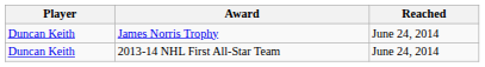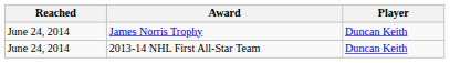 <table class="wikitable"  style="width:50%;">
 <tr>
+<th>Reached</th>
+<th>Award</th>
 <th>Player</th>
-<th>Award</th>
-<th>Reached</th>
 </tr>
 <tr>
+<td>June 24, 2014</td>
+<td><a href='#'>James Norris Trophy</a></td>
 <td><a href='#'>Duncan Keith</a></td>
-<td><a href='#'>James Norris Trophy</a></td>
-<td>June 24, 2014</td>
 </tr>
 <tr>
+<td>June 24, 2014</td>
+<td>2013-14 NHL First All-Star Team</td>
 <td><a href='#'>Duncan Keith</a></td>
-<td>2013-14 NHL First All-Star Team</td>
-<td>June 24, 2014</td>
 </tr>
 </table>
